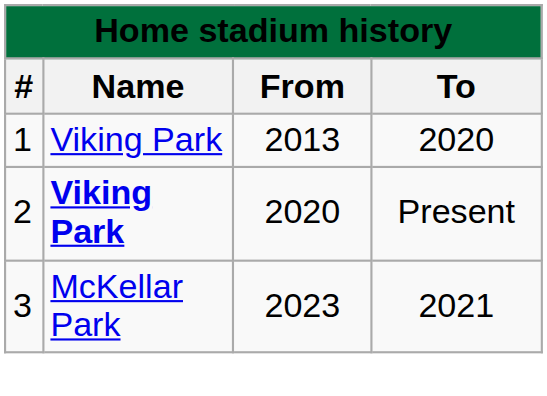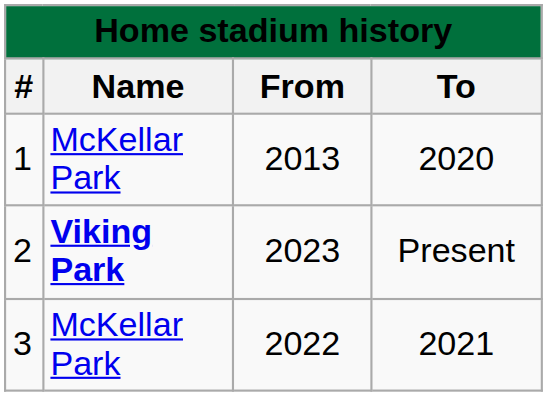 <table class="sortable wikitable" style="width:20%;text-align:center">
 <tr>
 <th style="background:#00703C;" colspan="4"><span>Home stadium history</span></th>
 </tr>
 <tr>
 <th width=1%>#</th>
 <th width=15%>Name</th>
 <th width=13%>From</th>
 <th width=13%>To</th>
 </tr>
 <tr>
 <td align=left>1</td>
-<td align=left><a href='#'>Viking Park</a></td>
+<td align=left><a href='#'>McKellar Park</a></td>
 <td>2013</td>
 <td>2020</td>
 </tr>
 <tr>
 <td align=left>2</td>
 <td align=left><strong><a href='#'>Viking Park</a></strong></td>
-<td>2020</td>
+<td>2023</td>
 <td>Present</td>
 </tr>
 <tr>
 <td align=left>3</td>
 <td align=left><a href='#'>McKellar Park</a></td>
-<td>2023</td>
+<td>2022</td>
 <td>2021</td>
 </tr>
 </table>
